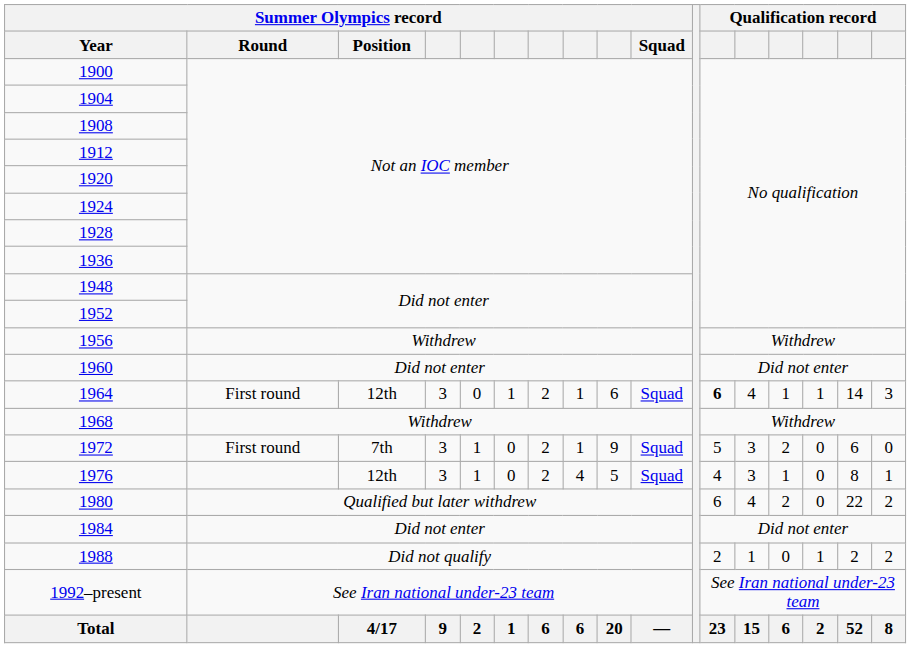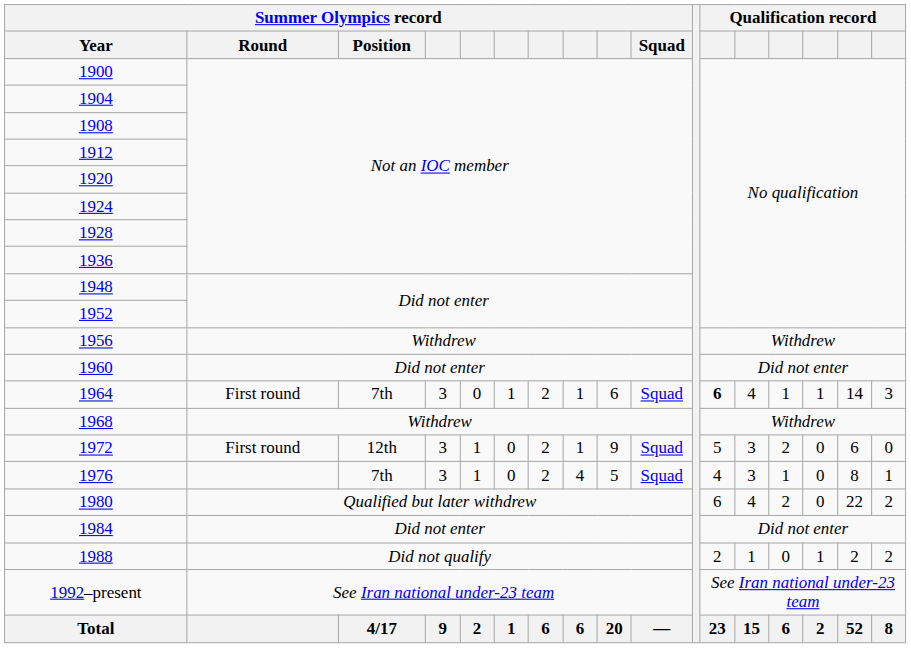 <table class="wikitable" style="text-align: center;">
 <tr>
 <th colspan=10><a href='#'>Summer Olympics</a> record</th>
 <th style="width:1" rowspan="26"></th>
 <th colspan=6>Qualification record</th>
 </tr>
 <tr>
 <th width="165">Year</th>
 <th width="135">Round</th>
 <th width="75">Position</th>
 <th width="25"></th>
 <th width="25"></th>
 <th width="25"></th>
 <th width="25"></th>
 <th width="25"></th>
 <th width="25"></th>
 <th width="50">Squad</th>
 <th width="25"></th>
 <th width="25"></th>
 <th width="25"></th>
 <th width="25"></th>
 <th width="25"></th>
 <th width="25"></th>
 </tr>
 <tr>
 <td> <a href='#'>1900</a></td>
 <td rowspan=8 colspan=9><em>Not an <a href='#'>IOC</a> member</em></td>
 <td rowspan=10 colspan=6><em>No qualification</em></td>
 </tr>
 <tr>
 <td> <a href='#'>1904</a></td>
 </tr>
 <tr>
 <td> <a href='#'>1908</a></td>
 </tr>
 <tr>
 <td> <a href='#'>1912</a></td>
 </tr>
 <tr>
 <td> <a href='#'>1920</a></td>
 </tr>
 <tr>
 <td> <a href='#'>1924</a></td>
 </tr>
 <tr>
 <td> <a href='#'>1928</a></td>
 </tr>
 <tr>
 <td> <a href='#'>1936</a></td>
 </tr>
 <tr>
 <td> <a href='#'>1948</a></td>
 <td rowspan=2 colspan=10><em>Did not enter</em></td>
 </tr>
 <tr>
 <td> <a href='#'>1952</a></td>
 </tr>
 <tr>
 <td> <a href='#'>1956</a></td>
 <td colspan=10><em>Withdrew</em></td>
 <td colspan=6><em>Withdrew</em></td>
 </tr>
 <tr>
 <td> <a href='#'>1960</a></td>
 <td colspan=9><em>Did not enter</em></td>
 <td colspan=6><em>Did not enter</em></td>
 </tr>
 <tr>
 <td> <a href='#'>1964</a></td>
 <td>First round</td>
-<td>12th</td>
+<td>7th</td>
 <td>3</td>
 <td>0</td>
 <td>1</td>
 <td>2</td>
 <td>1</td>
 <td>6</td>
 <td><a href='#'>Squad</a></td>
 <td><strong>6</strong></td>
 <td>4</td>
 <td>1</td>
 <td>1</td>
 <td>14</td>
 <td>3</td>
 </tr>
 <tr>
 <td> <a href='#'>1968</a></td>
 <td colspan=9><em>Withdrew</em></td>
 <td colspan=6><em>Withdrew</em></td>
 </tr>
 <tr>
 <td> <a href='#'>1972</a></td>
 <td>First round</td>
-<td>7th</td>
+<td>12th</td>
 <td>3</td>
 <td>1</td>
 <td>0</td>
 <td>2</td>
 <td>1</td>
 <td>9</td>
 <td><a href='#'>Squad</a></td>
 <td>5</td>
 <td>3</td>
 <td>2</td>
 <td>0</td>
 <td>6</td>
 <td>0</td>
 </tr>
 <tr>
 <td> <a href='#'>1976</a></td>
 <td></td>
-<td>12th</td>
+<td>7th</td>
 <td>3</td>
 <td>1</td>
 <td>0</td>
 <td>2</td>
 <td>4</td>
 <td>5</td>
 <td><a href='#'>Squad</a></td>
 <td>4</td>
 <td>3</td>
 <td>1</td>
 <td>0</td>
 <td>8</td>
 <td>1</td>
 </tr>
 <tr>
 <td> <a href='#'>1980</a></td>
 <td colspan=9><em>Qualified but later withdrew</em></td>
 <td>6</td>
 <td>4</td>
 <td>2</td>
 <td>0</td>
 <td>22</td>
 <td>2</td>
 </tr>
 <tr>
 <td> <a href='#'>1984</a></td>
 <td colspan=9><em>Did not enter</em></td>
 <td colspan=6><em>Did not enter</em></td>
 </tr>
 <tr>
 <td> <a href='#'>1988</a></td>
 <td colspan=9><em>Did not qualify</em></td>
 <td>2</td>
 <td>1</td>
 <td>0</td>
 <td>1</td>
 <td>2</td>
 <td>2</td>
 </tr>
 <tr>
 <td><a href='#'>1992</a>–present</td>
 <td colspan=10><em>See <a href='#'>Iran national under-23 team</a></em></td>
 <td colspan=6><em>See <a href='#'>Iran national under-23 team</a></em></td>
 </tr>
 <tr>
 <th>Total</th>
 <th></th>
 <th>4/17</th>
 <th>9</th>
 <th>2</th>
 <th>1</th>
 <th>6</th>
 <th>6</th>
 <th>20</th>
 <th>—</th>
 <th>23</th>
 <th>15</th>
 <th>6</th>
 <th>2</th>
 <th>52</th>
 <th>8</th>
 </tr>
 </table>
